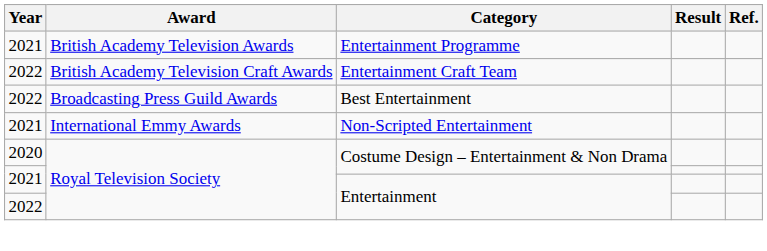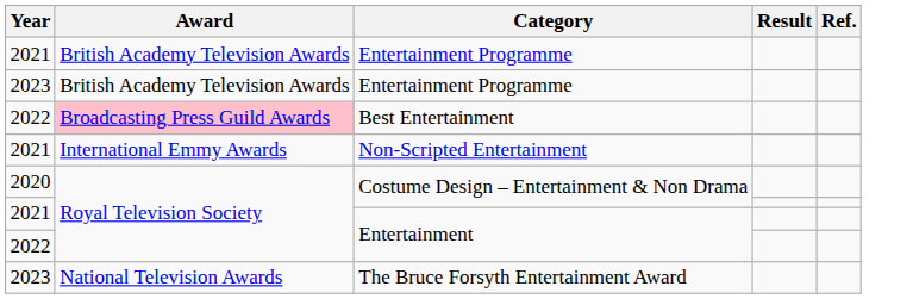 <table class="wikitable sortable">
 <tr>
 <th>Year</th>
 <th>Award</th>
 <th>Category</th>
 <th>Result</th>
 <th>Ref.</th>
 </tr>
 <tr>
 <td>2021</td>
 <td scope="row"><a href='#'>British Academy Television Awards</a></td>
 <td><a href='#'>Entertainment Programme</a></td>
 <td></td>
 <td style="text-align:center;"></td>
 </tr>
 <tr>
-<td>2022</td>
-<td scope="row"><a href='#'>British Academy Television Craft Awards</a></td>
-<td><a href='#'>Entertainment Craft Team</a></td>
+<td>2023</td>
+<td scope="row">British Academy Television Awards</td>
+<td>Entertainment Programme</td>
 <td></td>
 <td style="text-align:center;"></td>
 </tr>
 <tr>
 <td>2022</td>
-<td scope="row"><a href='#'>Broadcasting Press Guild Awards</a></td>
+<td scope="row" style="background: pink;"><a href='#'>Broadcasting Press Guild Awards</a></td>
 <td>Best Entertainment</td>
 <td></td>
 <td style="text-align:center;"></td>
 </tr>
 <tr>
 <td>2021</td>
 <td scope="row"><a href='#'>International Emmy Awards</a></td>
 <td><a href='#'>Non-Scripted Entertainment</a></td>
 <td></td>
 <td style="text-align:center;"></td>
 </tr>
 <tr>
 <td>2020</td>
 <td scope="row" rowspan="4"><a href='#'>Royal Television Society</a></td>
 <td rowspan="2">Costume Design – Entertainment & Non Drama</td>
 <td></td>
 <td style="text-align:center;"></td>
 </tr>
 <tr>
 <td rowspan="2">2021</td>
 <td></td>
 <td style="text-align:center;"></td>
 </tr>
 <tr>
 <td rowspan="2">Entertainment</td>
 <td></td>
 <td style="text-align:center;"></td>
 </tr>
 <tr>
 <td>2022</td>
 <td></td>
 <td style="text-align:center;"></td>
 </tr>
+<tr>
+<td>2023</td>
+<td><a href='#'>National Television Awards</a></td>
+<td>The Bruce Forsyth Entertainment Award</td>
+<td></td>
+<td style="text-align:center;"></td>
+</tr>
 </table>
